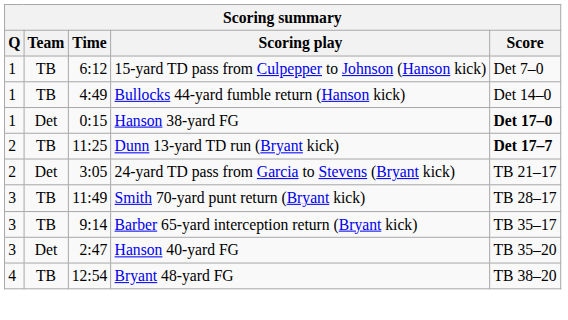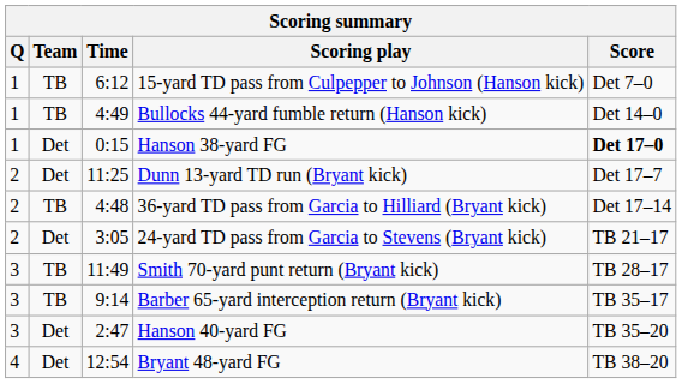 <table class="wikitable" style="font-size: 95%">
 <tr>
 <th colspan=5>Scoring summary</th>
 </tr>
 <tr>
 <th>Q</th>
 <th>Team</th>
 <th>Time</th>
 <th>Scoring play</th>
 <th>Score</th>
 </tr>
 <tr>
 <td>1</td>
 <td align=center>TB</td>
 <td align=right>6:12</td>
 <td>15-yard TD pass from <a href='#'>Culpepper</a> to <a href='#'>Johnson</a> (<a href='#'>Hanson</a> kick)</td>
 <td>Det 7–0</td>
 </tr>
 <tr>
 <td>1</td>
 <td align=center>TB</td>
 <td align=right>4:49</td>
 <td><a href='#'>Bullocks</a> 44-yard fumble return (<a href='#'>Hanson</a> kick)</td>
 <td>Det 14–0</td>
 </tr>
 <tr>
 <td>1</td>
 <td align=center>Det</td>
 <td align=right>0:15</td>
 <td><a href='#'>Hanson</a> 38-yard FG</td>
 <td><strong>Det 17–0</strong></td>
 </tr>
 <tr>
 <td>2</td>
-<td align=center>TB</td>
+<td align=center>Det</td>
 <td align=right>11:25</td>
 <td><a href='#'>Dunn</a> 13-yard TD run (<a href='#'>Bryant</a> kick)</td>
-<td><strong>Det 17–7</strong></td>
+<td>Det 17–7</td>
+</tr>
+<tr>
+<td>2</td>
+<td align=center>TB</td>
+<td align=right>4:48</td>
+<td>36-yard TD pass from <a href='#'>Garcia</a> to <a href='#'>Hilliard</a> (<a href='#'>Bryant</a> kick)</td>
+<td>Det 17–14</td>
 </tr>
 <tr>
 <td>2</td>
 <td align=center>Det</td>
 <td align=right>3:05</td>
 <td>24-yard TD pass from <a href='#'>Garcia</a> to <a href='#'>Stevens</a> (<a href='#'>Bryant</a> kick)</td>
 <td>TB 21–17</td>
 </tr>
 <tr>
 <td>3</td>
 <td align=center>TB</td>
 <td align=right>11:49</td>
 <td><a href='#'>Smith</a> 70-yard punt return (<a href='#'>Bryant</a> kick)</td>
 <td>TB 28–17</td>
 </tr>
 <tr>
 <td>3</td>
 <td align=center>TB</td>
 <td align=right>9:14</td>
 <td><a href='#'>Barber</a> 65-yard interception return (<a href='#'>Bryant</a> kick)</td>
 <td>TB 35–17</td>
 </tr>
 <tr>
 <td>3</td>
 <td align=center>Det</td>
 <td align=right>2:47</td>
 <td><a href='#'>Hanson</a> 40-yard FG</td>
 <td>TB 35–20</td>
 </tr>
 <tr>
 <td>4</td>
-<td align=center>TB</td>
+<td align=center>Det</td>
 <td align=right>12:54</td>
 <td><a href='#'>Bryant</a> 48-yard FG</td>
 <td>TB 38–20</td>
 </tr>
 </table>
